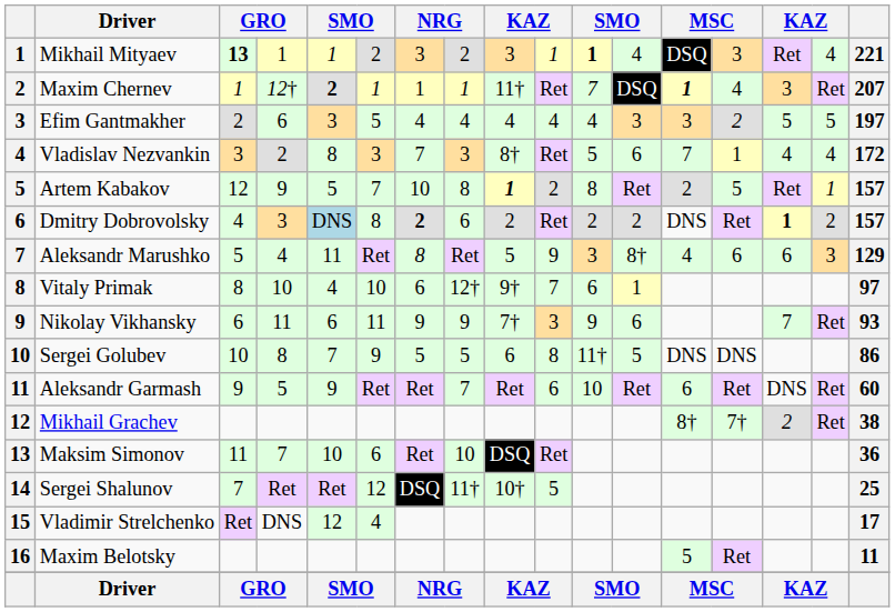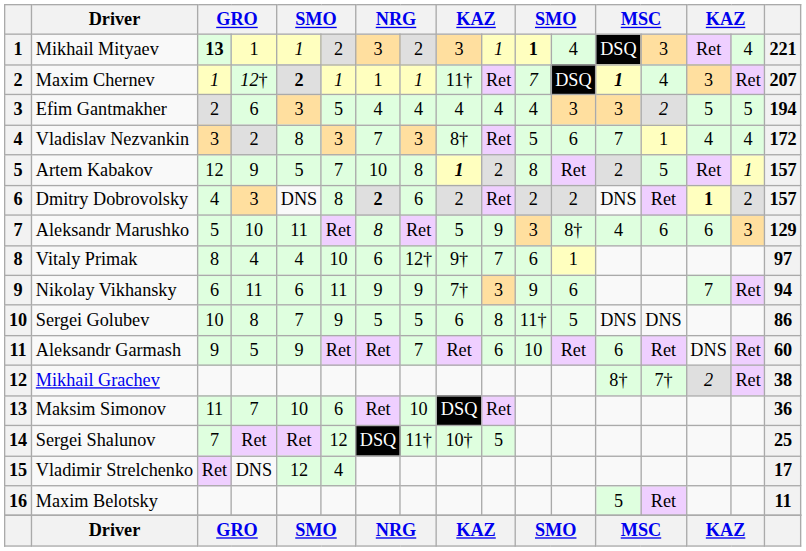 <table align=left| class="wikitable" style="font-size: 85%; text-align: center">
 <tr valign="top">
 <th valign="middle"></th>
 <th valign="middle">Driver</th>
 <th colspan=2><a href='#'>GRO</a></th>
 <th colspan=2><a href='#'>SMO</a></th>
 <th colspan=2><a href='#'>NRG</a></th>
 <th colspan=2><a href='#'>KAZ</a></th>
 <th colspan=2><a href='#'>SMO</a></th>
 <th colspan=2><a href='#'>MSC</a></th>
 <th colspan=2><a href='#'>KAZ</a></th>
 <th valign="middle"></th>
 </tr>
 <tr>
 <th>1</th>
 <td align=left>Mikhail Mityaev</td>
 <td style="background:#dfffdf;"><strong>13</strong></td>
 <td style="background:#ffffbf;">1</td>
 <td style="background:#ffffbf;"><em>1</em></td>
 <td style="background:#dfdfdf;">2</td>
 <td style="background:#ffdf9f;">3</td>
 <td style="background:#dfdfdf;">2</td>
 <td style="background:#ffdf9f;">3</td>
 <td style="background:#ffffbf;"><em>1</em></td>
 <td style="background:#ffffbf;"><strong>1</strong></td>
 <td style="background:#dfffdf;">4</td>
 <td style="background:black; color:white;">DSQ</td>
 <td style="background:#ffdf9f;">3</td>
 <td style="background:#efcfff;">Ret</td>
 <td style="background:#dfffdf;">4</td>
 <th>221</th>
 </tr>
 <tr>
 <th>2</th>
 <td align=left>Maxim Chernev</td>
 <td style="background:#ffffbf;"><em>1</em></td>
 <td style="background:#dfffdf;"><em>12</em>†</td>
 <td style="background:#dfdfdf;"><strong>2</strong></td>
 <td style="background:#ffffbf;"><em>1</em></td>
 <td style="background:#ffffbf;">1</td>
 <td style="background:#ffffbf;"><em>1</em></td>
 <td style="background:#dfffdf;">11†</td>
 <td style="background:#efcfff;">Ret</td>
 <td style="background:#dfffdf;"><em>7</em></td>
 <td style="background:black; color:white;">DSQ</td>
 <td style="background:#ffffbf;"><strong><em>1</em></strong></td>
 <td style="background:#dfffdf;">4</td>
 <td style="background:#ffdf9f;">3</td>
 <td style="background:#efcfff;">Ret</td>
 <th>207</th>
 </tr>
 <tr>
 <th>3</th>
 <td align=left>Efim Gantmakher</td>
 <td style="background:#dfdfdf;">2</td>
 <td style="background:#dfffdf;">6</td>
 <td style="background:#ffdf9f;">3</td>
 <td style="background:#dfffdf;">5</td>
 <td style="background:#dfffdf;">4</td>
 <td style="background:#dfffdf;">4</td>
 <td style="background:#dfffdf;">4</td>
 <td style="background:#dfffdf;">4</td>
 <td style="background:#dfffdf;">4</td>
 <td style="background:#ffdf9f;">3</td>
 <td style="background:#ffdf9f;">3</td>
 <td style="background:#dfdfdf;"><em>2</em></td>
 <td style="background:#dfffdf;">5</td>
 <td style="background:#dfffdf;">5</td>
-<th>197</th>
+<th>194</th>
 </tr>
 <tr>
 <th>4</th>
 <td align=left>Vladislav Nezvankin</td>
 <td style="background:#ffdf9f;">3</td>
 <td style="background:#dfdfdf;">2</td>
 <td style="background:#dfffdf;">8</td>
 <td style="background:#ffdf9f;">3</td>
 <td style="background:#dfffdf;">7</td>
 <td style="background:#ffdf9f;">3</td>
 <td style="background:#dfffdf;">8†</td>
 <td style="background:#efcfff;">Ret</td>
 <td style="background:#dfffdf;">5</td>
 <td style="background:#dfffdf;">6</td>
 <td style="background:#dfffdf;">7</td>
 <td style="background:#ffffbf;">1</td>
 <td style="background:#dfffdf;">4</td>
 <td style="background:#dfffdf;">4</td>
 <th>172</th>
 </tr>
 <tr>
 <th>5</th>
 <td align=left>Artem Kabakov</td>
 <td style="background:#dfffdf;">12</td>
 <td style="background:#dfffdf;">9</td>
 <td style="background:#dfffdf;">5</td>
 <td style="background:#dfffdf;">7</td>
 <td style="background:#dfffdf;">10</td>
 <td style="background:#dfffdf;">8</td>
 <td style="background:#ffffbf;"><strong><em>1</em></strong></td>
 <td style="background:#dfdfdf;">2</td>
 <td style="background:#dfffdf;">8</td>
 <td style="background:#efcfff;">Ret</td>
 <td style="background:#dfdfdf;">2</td>
 <td style="background:#dfffdf;">5</td>
 <td style="background:#efcfff;">Ret</td>
 <td style="background:#ffffbf;"><em>1</em></td>
 <th>157</th>
 </tr>
 <tr>
 <th>6</th>
 <td align=left>Dmitry Dobrovolsky</td>
 <td style="background:#dfffdf;">4</td>
 <td style="background:#ffdf9f;">3</td>
-<td style="background: lightblue;">DNS</td>
+<td>DNS</td>
 <td style="background:#dfffdf;">8</td>
 <td style="background:#dfdfdf;"><strong>2</strong></td>
 <td style="background:#dfffdf;">6</td>
 <td style="background:#dfdfdf;">2</td>
 <td style="background:#efcfff;">Ret</td>
 <td style="background:#dfdfdf;">2</td>
 <td style="background:#dfdfdf;">2</td>
 <td>DNS</td>
 <td style="background:#efcfff;">Ret</td>
 <td style="background:#ffffbf;"><strong>1</strong></td>
 <td style="background:#dfdfdf;">2</td>
 <th>157</th>
 </tr>
 <tr>
 <th>7</th>
 <td align=left>Aleksandr Marushko</td>
 <td style="background:#dfffdf;">5</td>
-<td style="background:#dfffdf;">4</td>
+<td style="background:#dfffdf;">10</td>
 <td style="background:#dfffdf;">11</td>
 <td style="background:#efcfff;">Ret</td>
 <td style="background:#dfffdf;"><em>8</em></td>
 <td style="background:#efcfff;">Ret</td>
 <td style="background:#dfffdf;">5</td>
 <td style="background:#dfffdf;">9</td>
 <td style="background:#ffdf9f;">3</td>
 <td style="background:#dfffdf;">8†</td>
 <td style="background:#dfffdf;">4</td>
 <td style="background:#dfffdf;">6</td>
 <td style="background:#dfffdf;">6</td>
 <td style="background:#ffdf9f;">3</td>
 <th>129</th>
 </tr>
 <tr>
 <th>8</th>
 <td align=left>Vitaly Primak</td>
 <td style="background:#dfffdf;">8</td>
-<td style="background:#dfffdf;">10</td>
+<td style="background:#dfffdf;">4</td>
 <td style="background:#dfffdf;">4</td>
 <td style="background:#dfffdf;">10</td>
 <td style="background:#dfffdf;">6</td>
 <td style="background:#dfffdf;">12†</td>
 <td style="background:#dfffdf;">9†</td>
 <td style="background:#dfffdf;">7</td>
 <td style="background:#dfffdf;">6</td>
 <td style="background:#ffffbf;">1</td>
 <td></td>
 <td></td>
 <td></td>
 <td></td>
 <th>97</th>
 </tr>
 <tr>
 <th>9</th>
 <td align=left>Nikolay Vikhansky</td>
 <td style="background:#dfffdf;">6</td>
 <td style="background:#dfffdf;">11</td>
 <td style="background:#dfffdf;">6</td>
 <td style="background:#dfffdf;">11</td>
 <td style="background:#dfffdf;">9</td>
 <td style="background:#dfffdf;">9</td>
 <td style="background:#dfffdf;">7†</td>
 <td style="background:#ffdf9f;">3</td>
 <td style="background:#dfffdf;">9</td>
 <td style="background:#dfffdf;">6</td>
 <td></td>
 <td></td>
 <td style="background:#dfffdf;">7</td>
 <td style="background:#efcfff;">Ret</td>
-<th>93</th>
+<th>94</th>
 </tr>
 <tr>
 <th>10</th>
 <td align=left>Sergei Golubev</td>
 <td style="background:#dfffdf;">10</td>
 <td style="background:#dfffdf;">8</td>
 <td style="background:#dfffdf;">7</td>
 <td style="background:#dfffdf;">9</td>
 <td style="background:#dfffdf;">5</td>
 <td style="background:#dfffdf;">5</td>
 <td style="background:#dfffdf;">6</td>
 <td style="background:#dfffdf;">8</td>
 <td style="background:#dfffdf;">11†</td>
 <td style="background:#dfffdf;">5</td>
 <td>DNS</td>
 <td>DNS</td>
 <td></td>
 <td></td>
 <th>86</th>
 </tr>
 <tr>
 <th>11</th>
 <td align=left>Aleksandr Garmash</td>
 <td style="background:#dfffdf;">9</td>
 <td style="background:#dfffdf;">5</td>
 <td style="background:#dfffdf;">9</td>
 <td style="background:#efcfff;">Ret</td>
 <td style="background:#efcfff;">Ret</td>
 <td style="background:#dfffdf;">7</td>
 <td style="background:#efcfff;">Ret</td>
 <td style="background:#dfffdf;">6</td>
 <td style="background:#dfffdf;">10</td>
 <td style="background:#efcfff;">Ret</td>
 <td style="background:#dfffdf;">6</td>
 <td style="background:#efcfff;">Ret</td>
 <td>DNS</td>
 <td style="background:#efcfff;">Ret</td>
 <th>60</th>
 </tr>
 <tr>
 <th>12</th>
 <td align=left><a href='#'>Mikhail Grachev</a></td>
 <td></td>
 <td></td>
 <td></td>
 <td></td>
 <td></td>
 <td></td>
 <td></td>
 <td></td>
 <td></td>
 <td></td>
 <td style="background:#dfffdf;">8†</td>
 <td style="background:#dfffdf;">7†</td>
 <td style="background:#dfdfdf;"><em>2</em></td>
 <td style="background:#efcfff;">Ret</td>
 <th>38</th>
 </tr>
 <tr>
 <th>13</th>
 <td align=left>Maksim Simonov</td>
 <td style="background:#dfffdf;">11</td>
 <td style="background:#dfffdf;">7</td>
 <td style="background:#dfffdf;">10</td>
 <td style="background:#dfffdf;">6</td>
 <td style="background:#efcfff;">Ret</td>
 <td style="background:#dfffdf;">10</td>
 <td style="background:black; color:white;">DSQ</td>
 <td style="background:#efcfff;">Ret</td>
 <td></td>
 <td></td>
 <td></td>
 <td></td>
 <td></td>
 <td></td>
 <th>36</th>
 </tr>
 <tr>
 <th>14</th>
 <td align=left>Sergei Shalunov</td>
 <td style="background:#dfffdf;">7</td>
 <td style="background:#efcfff;">Ret</td>
 <td style="background:#efcfff;">Ret</td>
 <td style="background:#dfffdf;">12</td>
 <td style="background:black; color:white;">DSQ</td>
 <td style="background:#dfffdf;">11†</td>
 <td style="background:#dfffdf;">10†</td>
 <td style="background:#dfffdf;">5</td>
 <td></td>
 <td></td>
 <td></td>
 <td></td>
 <td></td>
 <td></td>
 <th>25</th>
 </tr>
 <tr>
 <th>15</th>
 <td align=left>Vladimir Strelchenko</td>
 <td style="background:#efcfff;">Ret</td>
 <td>DNS</td>
 <td style="background:#dfffdf;">12</td>
 <td style="background:#dfffdf;">4</td>
 <td></td>
 <td></td>
 <td></td>
 <td></td>
 <td></td>
 <td></td>
 <td></td>
 <td></td>
 <td></td>
 <td></td>
 <th>17</th>
 </tr>
 <tr>
 <th>16</th>
 <td align=left>Maxim Belotsky</td>
 <td></td>
 <td></td>
 <td></td>
 <td></td>
 <td></td>
 <td></td>
 <td></td>
 <td></td>
 <td></td>
 <td></td>
 <td style="background:#dfffdf;">5</td>
 <td style="background:#efcfff;">Ret</td>
 <td></td>
 <td></td>
 <th>11</th>
 </tr>
 <tr>
 </tr>
 <tr valign="top">
 <th valign="middle"></th>
 <th valign="middle">Driver</th>
 <th colspan=2><a href='#'>GRO</a></th>
 <th colspan=2><a href='#'>SMO</a></th>
 <th colspan=2><a href='#'>NRG</a></th>
 <th colspan=2><a href='#'>KAZ</a></th>
 <th colspan=2><a href='#'>SMO</a></th>
 <th colspan=2><a href='#'>MSC</a></th>
 <th colspan=2><a href='#'>KAZ</a></th>
 <th valign="middle"></th>
 </tr>
 </table>
